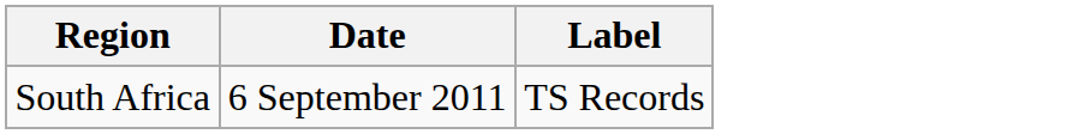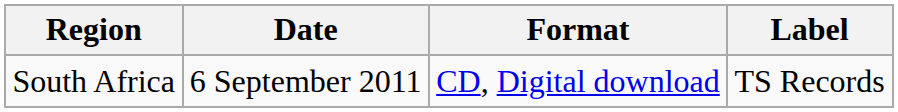 <table class="wikitable sortable">
 <tr>
 <th>Region</th>
 <th>Date</th>
+<th>Format</th>
 <th>Label</th>
 </tr>
 <tr>
 <td>South Africa</td>
 <td>6 September 2011</td>
+<td><a href='#'>CD</a>, <a href='#'>Digital download</a></td>
 <td>TS Records</td>
 </tr>
 </table>
